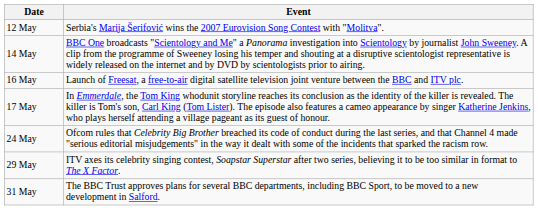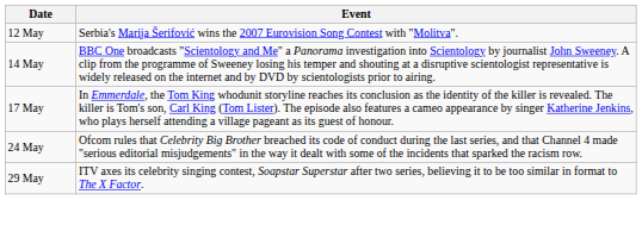 <table class="wikitable">
 <tr>
 <th width=90>Date</th>
 <th>Event</th>
 </tr>
 <tr>
 <td>12 May</td>
 <td>Serbia's <a href='#'>Marija Šerifović</a> wins the <a href='#'>2007 Eurovision Song Contest</a> with "<a href='#'>Molitva</a>".</td>
 </tr>
 <tr>
 <td>14 May</td>
 <td><a href='#'>BBC One</a> broadcasts "<a href='#'>Scientology and Me</a>" a <em>Panorama</em> investigation into <a href='#'>Scientology</a> by journalist <a href='#'>John Sweeney</a>. A clip from the programme of Sweeney losing his temper and shouting at a disruptive scientologist representative is widely released on the internet and by DVD by scientologists prior to airing.</td>
 </tr>
 <tr>
-<td>16 May</td>
-<td>Launch of <a href='#'>Freesat</a>, a <a href='#'>free-to-air</a> digital satellite television joint venture between the <a href='#'>BBC</a> and <a href='#'>ITV plc</a>.</td>
-</tr>
-<tr>
 <td>17 May</td>
 <td>In <em><a href='#'>Emmerdale</a></em>, the <a href='#'>Tom King</a> whodunit storyline reaches its conclusion as the identity of the killer is revealed. The killer is Tom's son, <a href='#'>Carl King</a> (<a href='#'>Tom Lister</a>). The episode also features a cameo appearance by singer <a href='#'>Katherine Jenkins</a>, who plays herself attending a village pageant as its guest of honour.</td>
 </tr>
 <tr>
 <td>24 May</td>
 <td>Ofcom rules that <em>Celebrity Big Brother</em> breached its code of conduct during the last series, and that Channel 4 made "serious editorial misjudgements" in the way it dealt with some of the incidents that sparked the racism row.</td>
 </tr>
 <tr>
 <td>29 May</td>
 <td>ITV axes its celebrity singing contest, <em>Soapstar Superstar</em> after two series, believing it to be too similar in format to <em><a href='#'>The X Factor</a></em>.</td>
 </tr>
-<tr>
-<td>31 May</td>
-<td>The BBC Trust approves plans for several BBC departments, including BBC Sport, to be moved to a new development in <a href='#'>Salford</a>.</td>
-</tr>
 </table>
